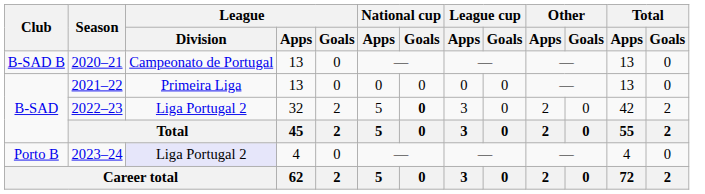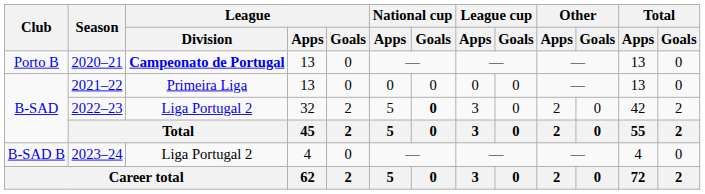 <table class="wikitable" style="text-align: center">
 <tr>
 <th rowspan="2">Club</th>
 <th rowspan="2">Season</th>
 <th colspan="3">League</th>
 <th colspan="2">National cup</th>
 <th colspan="2">League cup</th>
 <th colspan="2">Other</th>
 <th colspan="2">Total</th>
 </tr>
 <tr>
 <th>Division</th>
 <th>Apps</th>
 <th>Goals</th>
 <th>Apps</th>
 <th>Goals</th>
 <th>Apps</th>
 <th>Goals</th>
 <th>Apps</th>
 <th>Goals</th>
 <th>Apps</th>
 <th>Goals</th>
 </tr>
 <tr>
-<td><a href='#'>B-SAD B</a></td>
+<td><a href='#'>Porto B</a></td>
 <td><a href='#'>2020–21</a></td>
-<td><a href='#'>Campeonato de Portugal</a></td>
+<td><strong><a href='#'>Campeonato de Portugal</a></strong></td>
 <td>13</td>
 <td>0</td>
 <td colspan="2">—</td>
 <td colspan="2">—</td>
 <td colspan="2">—</td>
 <td>13</td>
 <td>0</td>
 </tr>
 <tr>
 <td rowspan="3"><a href='#'>B-SAD</a></td>
 <td><a href='#'>2021–22</a></td>
 <td><a href='#'>Primeira Liga</a></td>
 <td>13</td>
 <td>0</td>
 <td>0</td>
 <td>0</td>
 <td>0</td>
 <td>0</td>
 <td colspan="2">—</td>
 <td>13</td>
 <td>0</td>
 </tr>
 <tr>
 <td><a href='#'>2022–23</a></td>
 <td><a href='#'>Liga Portugal 2</a></td>
 <td>32</td>
 <td>2</td>
 <td>5</td>
 <td><strong>0</strong></td>
 <td>3</td>
 <td>0</td>
 <td>2</td>
 <td>0</td>
 <td>42</td>
 <td>2</td>
 </tr>
 <tr>
 <th colspan="2">Total</th>
 <th>45</th>
 <th>2</th>
 <th>5</th>
 <th>0</th>
 <th>3</th>
 <th>0</th>
 <th>2</th>
 <th>0</th>
 <th>55</th>
 <th>2</th>
 </tr>
 <tr>
-<td><a href='#'>Porto B</a></td>
+<td><a href='#'>B-SAD B</a></td>
 <td><a href='#'>2023–24</a></td>
-<td style="background: lavender;">Liga Portugal 2</td>
+<td>Liga Portugal 2</td>
 <td>4</td>
 <td>0</td>
 <td colspan="2">—</td>
 <td colspan="2">—</td>
 <td colspan="2">—</td>
 <td>4</td>
 <td>0</td>
 </tr>
 <tr>
 <th colspan="3">Career total</th>
 <th>62</th>
 <th>2</th>
 <th>5</th>
 <th>0</th>
 <th>3</th>
 <th>0</th>
 <th>2</th>
 <th>0</th>
 <th>72</th>
 <th>2</th>
 </tr>
 </table>
